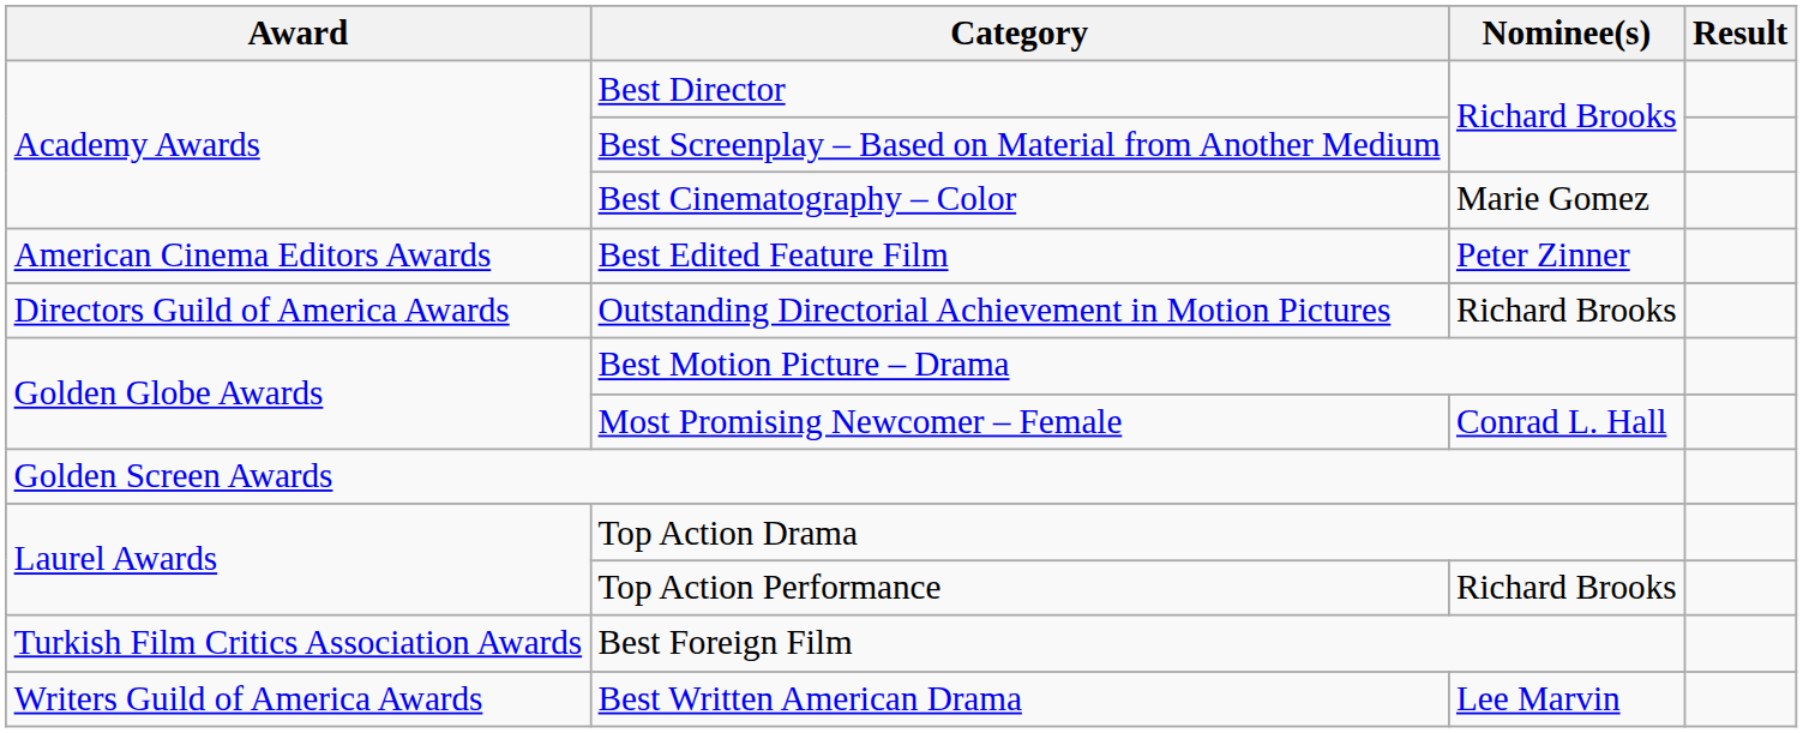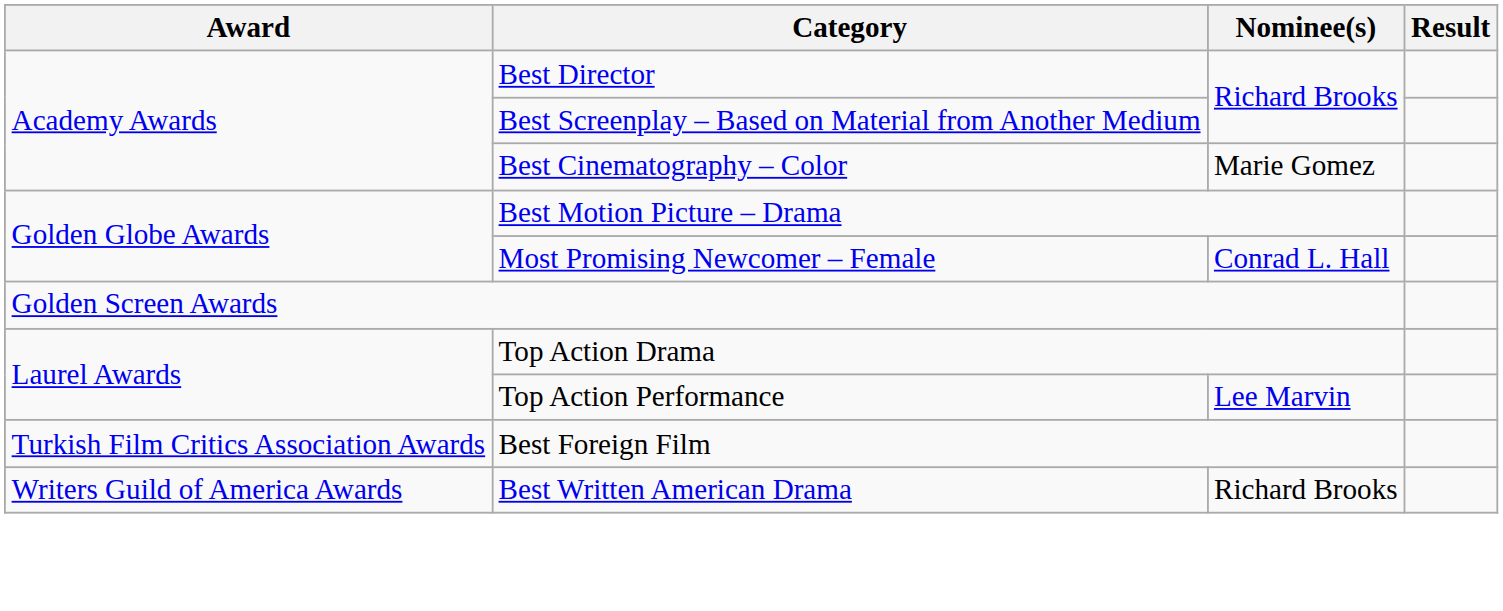 <table class="wikitable plainrowheaders">
 <tr>
 <th>Award</th>
 <th>Category</th>
 <th>Nominee(s)</th>
 <th>Result</th>
 </tr>
 <tr>
 <td rowspan="3"><a href='#'>Academy Awards</a></td>
 <td><a href='#'>Best Director</a></td>
 <td rowspan="2"><a href='#'>Richard Brooks</a></td>
 <td></td>
 </tr>
 <tr>
 <td><a href='#'>Best Screenplay – Based on Material from Another Medium</a></td>
 <td></td>
 </tr>
 <tr>
 <td><a href='#'>Best Cinematography – Color</a></td>
 <td>Marie Gomez</td>
 <td></td>
 </tr>
 <tr>
-<td><a href='#'>American Cinema Editors Awards</a></td>
-<td><a href='#'>Best Edited Feature Film</a></td>
-<td><a href='#'>Peter Zinner</a></td>
-<td></td>
-</tr>
-<tr>
-<td><a href='#'>Directors Guild of America Awards</a></td>
-<td><a href='#'>Outstanding Directorial Achievement in Motion Pictures</a></td>
-<td>Richard Brooks</td>
-<td></td>
-</tr>
-<tr>
 <td rowspan="2"><a href='#'>Golden Globe Awards</a></td>
 <td colspan="2"><a href='#'>Best Motion Picture – Drama</a></td>
 <td></td>
 </tr>
 <tr>
 <td><a href='#'>Most Promising Newcomer – Female</a></td>
 <td><a href='#'>Conrad L. Hall</a></td>
 <td></td>
 </tr>
 <tr>
 <td colspan="3"><a href='#'>Golden Screen Awards</a></td>
 <td></td>
 </tr>
 <tr>
 <td rowspan="2"><a href='#'>Laurel Awards</a></td>
 <td colspan="2">Top Action Drama</td>
 <td></td>
 </tr>
 <tr>
 <td>Top Action Performance</td>
-<td>Richard Brooks</td>
+<td><a href='#'>Lee Marvin</a></td>
 <td></td>
 </tr>
 <tr>
 <td><a href='#'>Turkish Film Critics Association Awards</a></td>
 <td colspan="2">Best Foreign Film</td>
 <td></td>
 </tr>
 <tr>
 <td><a href='#'>Writers Guild of America Awards</a></td>
 <td><a href='#'>Best Written American Drama</a></td>
-<td><a href='#'>Lee Marvin</a></td>
+<td>Richard Brooks</td>
 <td></td>
 </tr>
 </table>
